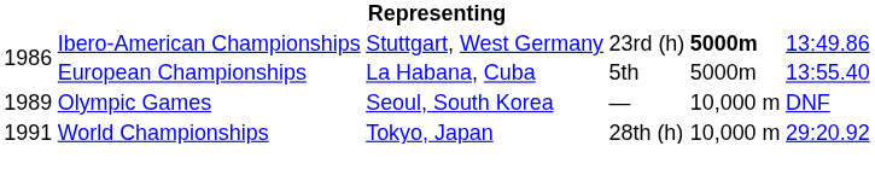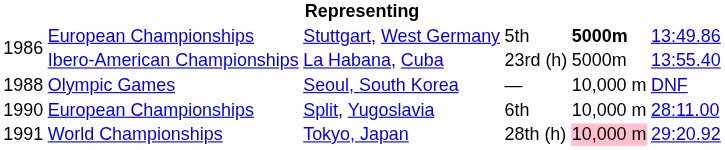 <table>
 <tr>
 <th colspan="6">Representing </th>
 </tr>
 <tr>
 <td rowspan=2>1986</td>
-<td><a href='#'>Ibero-American Championships</a></td>
+<td><a href='#'>European Championships</a></td>
 <td><a href='#'>Stuttgart</a>, <a href='#'>West Germany</a></td>
-<td>23rd (h)</td>
+<td>5th</td>
 <td><strong>5000m</strong></td>
 <td><a href='#'>13:49.86</a></td>
 </tr>
 <tr>
-<td><a href='#'>European Championships</a></td>
+<td><a href='#'>Ibero-American Championships</a></td>
 <td><a href='#'>La Habana</a>, <a href='#'>Cuba</a></td>
-<td>5th</td>
+<td>23rd (h)</td>
 <td>5000m</td>
 <td><a href='#'>13:55.40</a></td>
 </tr>
 <tr>
-<td>1989</td>
+<td>1988</td>
 <td><a href='#'>Olympic Games</a></td>
 <td><a href='#'>Seoul, South Korea</a></td>
 <td>—</td>
 <td>10,000 m</td>
 <td><a href='#'>DNF</a></td>
 </tr>
 <tr>
+<td>1990</td>
+<td><a href='#'>European Championships</a></td>
+<td><a href='#'>Split</a>, <a href='#'>Yugoslavia</a></td>
+<td>6th</td>
+<td>10,000 m</td>
+<td><a href='#'>28:11.00</a></td>
+</tr>
+<tr>
 <td>1991</td>
 <td><a href='#'>World Championships</a></td>
 <td><a href='#'>Tokyo, Japan</a></td>
 <td>28th (h)</td>
-<td>10,000 m</td>
+<td style="background: pink;">10,000 m</td>
 <td><a href='#'>29:20.92</a></td>
 </tr>
 </table>
